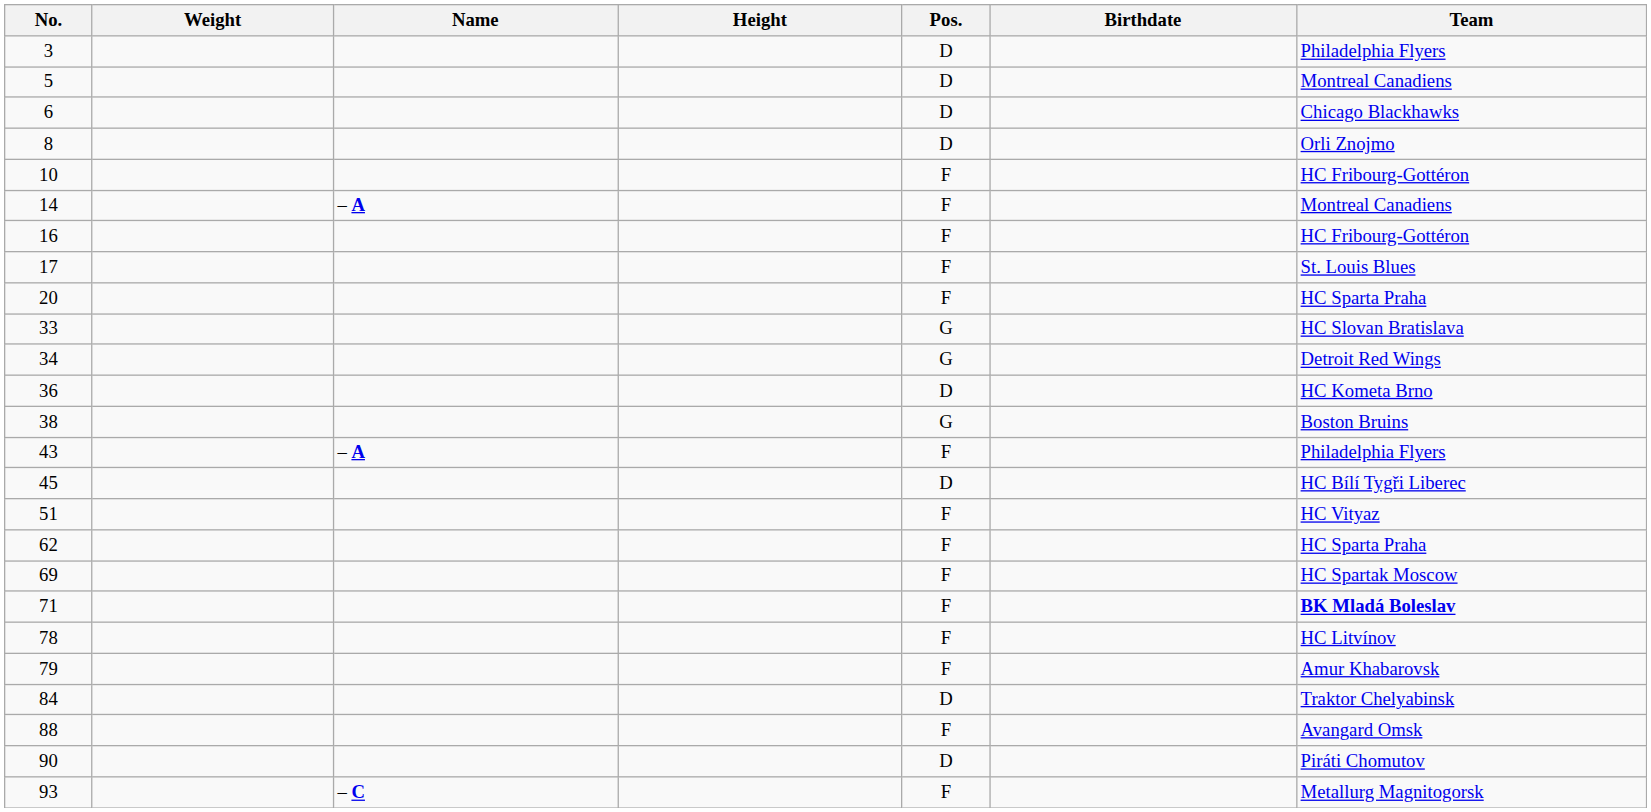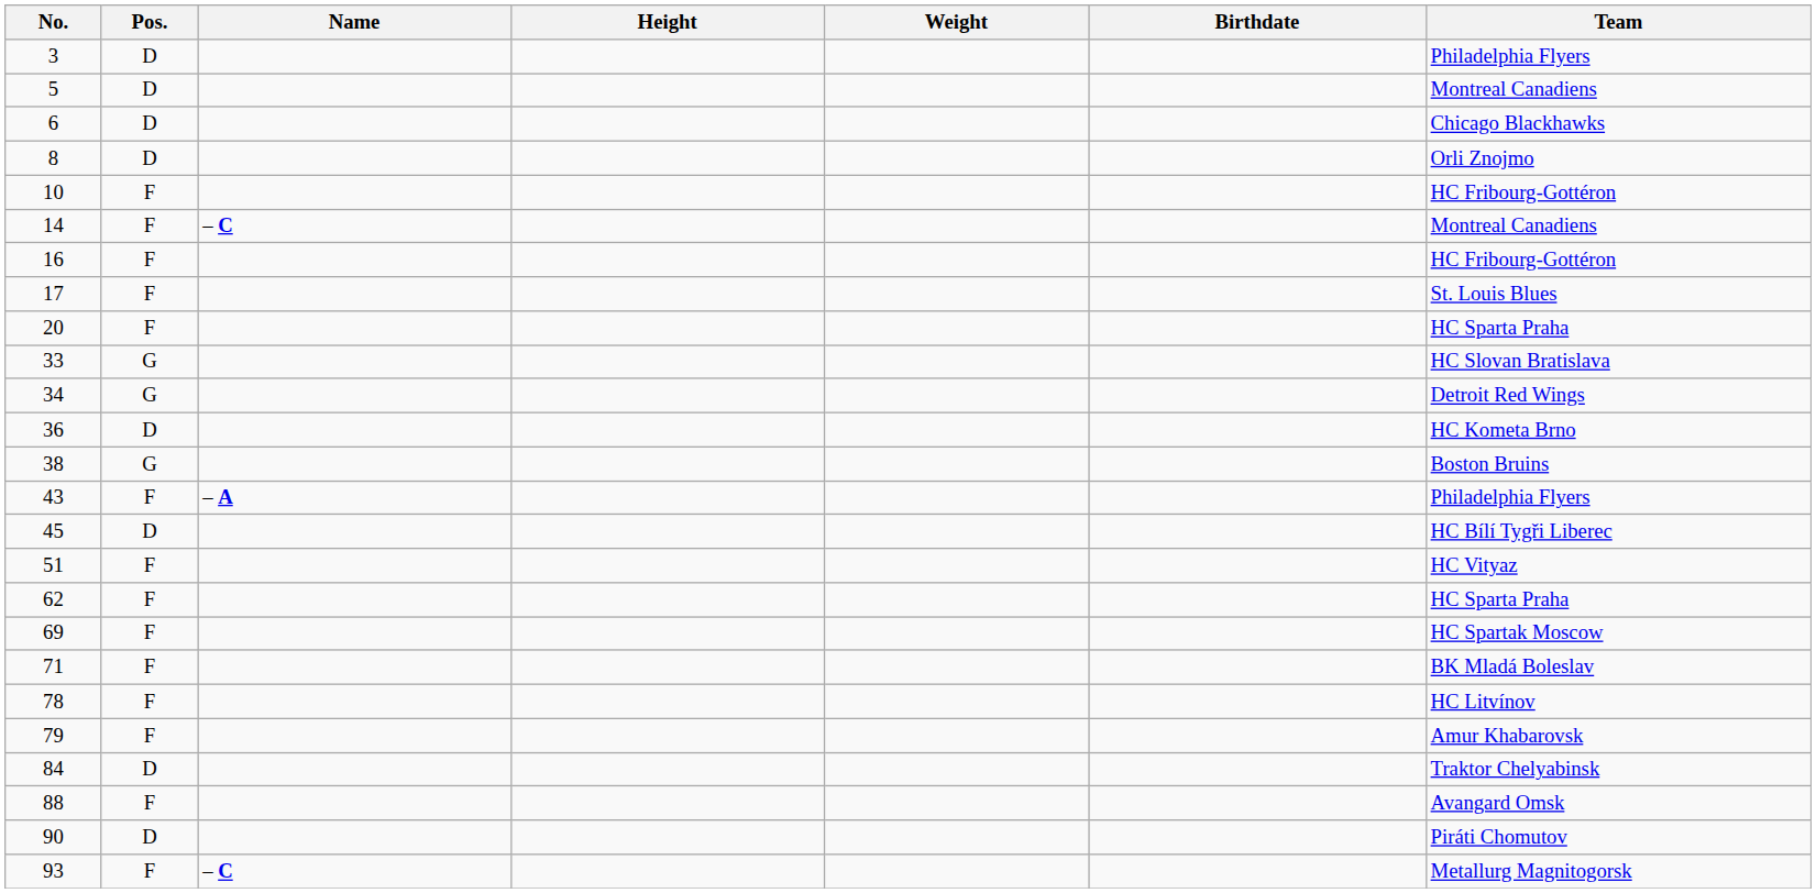 <table width="100%" class="wikitable sortable" style="font-size: 90%; text-align: center;">
 <tr>
 <th style="width:  4%;">No.</th>
-<th style="width: 11%;">Weight</th>
+<th style="width:  4%;">Pos.</th>
 <th style="width: 13%;">Name</th>
 <th style="width: 13%;">Height</th>
-<th style="width:  4%;">Pos.</th>
+<th style="width: 11%;">Weight</th>
 <th style="width: 14%;">Birthdate</th>
 <th style="width: 16%;">Team</th>
 </tr>
 <tr>
 <td>3</td>
-<td></td>
+<td>D</td>
 <td align=left></td>
 <td></td>
-<td>D</td>
+<td></td>
 <td></td>
 <td style="text-align:left;"> <a href='#'>Philadelphia Flyers</a></td>
 </tr>
 <tr>
 <td>5</td>
-<td></td>
+<td>D</td>
 <td align=left></td>
 <td></td>
-<td>D</td>
+<td></td>
 <td></td>
 <td style="text-align:left;"> <a href='#'>Montreal Canadiens</a></td>
 </tr>
 <tr>
 <td>6</td>
-<td></td>
+<td>D</td>
 <td align=left></td>
 <td></td>
-<td>D</td>
+<td></td>
 <td></td>
 <td style="text-align:left;"> <a href='#'>Chicago Blackhawks</a></td>
 </tr>
 <tr>
 <td>8</td>
-<td></td>
+<td>D</td>
 <td align=left></td>
 <td></td>
-<td>D</td>
+<td></td>
 <td></td>
 <td style="text-align:left;"> <a href='#'>Orli Znojmo</a></td>
 </tr>
 <tr>
 <td>10</td>
-<td></td>
+<td>F</td>
 <td align=left></td>
 <td></td>
-<td>F</td>
+<td></td>
 <td></td>
 <td style="text-align:left;"> <a href='#'>HC Fribourg-Gottéron</a></td>
 </tr>
 <tr>
 <td>14</td>
+<td>F</td>
+<td align=left> – <strong><a href='#'>C</a></strong></td>
 <td></td>
-<td align=left> – <strong><a href='#'>A</a></strong></td>
 <td></td>
-<td>F</td>
 <td></td>
 <td style="text-align:left;"> <a href='#'>Montreal Canadiens</a></td>
 </tr>
 <tr>
 <td>16</td>
-<td></td>
+<td>F</td>
 <td align=left></td>
 <td></td>
-<td>F</td>
+<td></td>
 <td></td>
 <td style="text-align:left;"> <a href='#'>HC Fribourg-Gottéron</a></td>
 </tr>
 <tr>
 <td>17</td>
-<td></td>
+<td>F</td>
 <td align=left></td>
 <td></td>
-<td>F</td>
+<td></td>
 <td></td>
 <td style="text-align:left;"> <a href='#'>St. Louis Blues</a></td>
 </tr>
 <tr>
 <td>20</td>
-<td></td>
+<td>F</td>
 <td align=left></td>
 <td></td>
-<td>F</td>
+<td></td>
 <td></td>
 <td style="text-align:left;"> <a href='#'>HC Sparta Praha</a></td>
 </tr>
 <tr>
 <td>33</td>
-<td></td>
+<td>G</td>
 <td align=left></td>
 <td></td>
-<td>G</td>
+<td></td>
 <td></td>
 <td style="text-align:left;"> <a href='#'>HC Slovan Bratislava</a></td>
 </tr>
 <tr>
 <td>34</td>
-<td></td>
+<td>G</td>
 <td align=left></td>
 <td></td>
-<td>G</td>
+<td></td>
 <td></td>
 <td style="text-align:left;"> <a href='#'>Detroit Red Wings</a></td>
 </tr>
 <tr>
 <td>36</td>
-<td></td>
+<td>D</td>
 <td align=left></td>
 <td></td>
-<td>D</td>
+<td></td>
 <td></td>
 <td style="text-align:left;"> <a href='#'>HC Kometa Brno</a></td>
 </tr>
 <tr>
 <td>38</td>
-<td></td>
+<td>G</td>
 <td align=left></td>
 <td></td>
-<td>G</td>
+<td></td>
 <td></td>
 <td style="text-align:left;"> <a href='#'>Boston Bruins</a></td>
 </tr>
 <tr>
 <td>43</td>
-<td></td>
+<td>F</td>
 <td align=left> – <strong><a href='#'>A</a></strong></td>
 <td></td>
-<td>F</td>
+<td></td>
 <td></td>
 <td style="text-align:left;"> <a href='#'>Philadelphia Flyers</a></td>
 </tr>
 <tr>
 <td>45</td>
-<td></td>
+<td>D</td>
 <td align=left></td>
 <td></td>
-<td>D</td>
+<td></td>
 <td></td>
 <td style="text-align:left;"> <a href='#'>HC Bílí Tygři Liberec</a></td>
 </tr>
 <tr>
 <td>51</td>
-<td></td>
+<td>F</td>
 <td align=left></td>
 <td></td>
-<td>F</td>
+<td></td>
 <td></td>
 <td style="text-align:left;"> <a href='#'>HC Vityaz</a></td>
 </tr>
 <tr>
 <td>62</td>
-<td></td>
+<td>F</td>
 <td align=left></td>
 <td></td>
-<td>F</td>
+<td></td>
 <td></td>
 <td style="text-align:left;"> <a href='#'>HC Sparta Praha</a></td>
 </tr>
 <tr>
 <td>69</td>
-<td></td>
+<td>F</td>
 <td align=left></td>
 <td></td>
-<td>F</td>
+<td></td>
 <td></td>
 <td style="text-align:left;"> <a href='#'>HC Spartak Moscow</a></td>
 </tr>
 <tr>
 <td>71</td>
-<td></td>
+<td>F</td>
 <td align=left></td>
 <td></td>
-<td>F</td>
 <td></td>
-<td style="text-align:left;"><strong> <a href='#'>BK Mladá Boleslav</a></strong></td>
+<td></td>
+<td style="text-align:left;"> <a href='#'>BK Mladá Boleslav</a></td>
 </tr>
 <tr>
 <td>78</td>
-<td></td>
+<td>F</td>
 <td align=left></td>
 <td></td>
-<td>F</td>
+<td></td>
 <td></td>
 <td style="text-align:left;"> <a href='#'>HC Litvínov</a></td>
 </tr>
 <tr>
 <td>79</td>
-<td></td>
+<td>F</td>
 <td align=left></td>
 <td></td>
-<td>F</td>
+<td></td>
 <td></td>
 <td style="text-align:left;"> <a href='#'>Amur Khabarovsk</a></td>
 </tr>
 <tr>
 <td>84</td>
-<td></td>
+<td>D</td>
 <td align=left></td>
 <td></td>
-<td>D</td>
+<td></td>
 <td></td>
 <td style="text-align:left;"> <a href='#'>Traktor Chelyabinsk</a></td>
 </tr>
 <tr>
 <td>88</td>
-<td></td>
+<td>F</td>
 <td align=left></td>
 <td></td>
-<td>F</td>
+<td></td>
 <td></td>
 <td style="text-align:left;"> <a href='#'>Avangard Omsk</a></td>
 </tr>
 <tr>
 <td>90</td>
-<td></td>
+<td>D</td>
 <td align=left></td>
 <td></td>
-<td>D</td>
+<td></td>
 <td></td>
 <td style="text-align:left;"> <a href='#'>Piráti Chomutov</a></td>
 </tr>
 <tr>
 <td>93</td>
-<td></td>
+<td>F</td>
 <td align=left> – <strong><a href='#'>C</a></strong></td>
 <td></td>
-<td>F</td>
+<td></td>
 <td></td>
 <td style="text-align:left;"> <a href='#'>Metallurg Magnitogorsk</a></td>
 </tr>
 </table>
